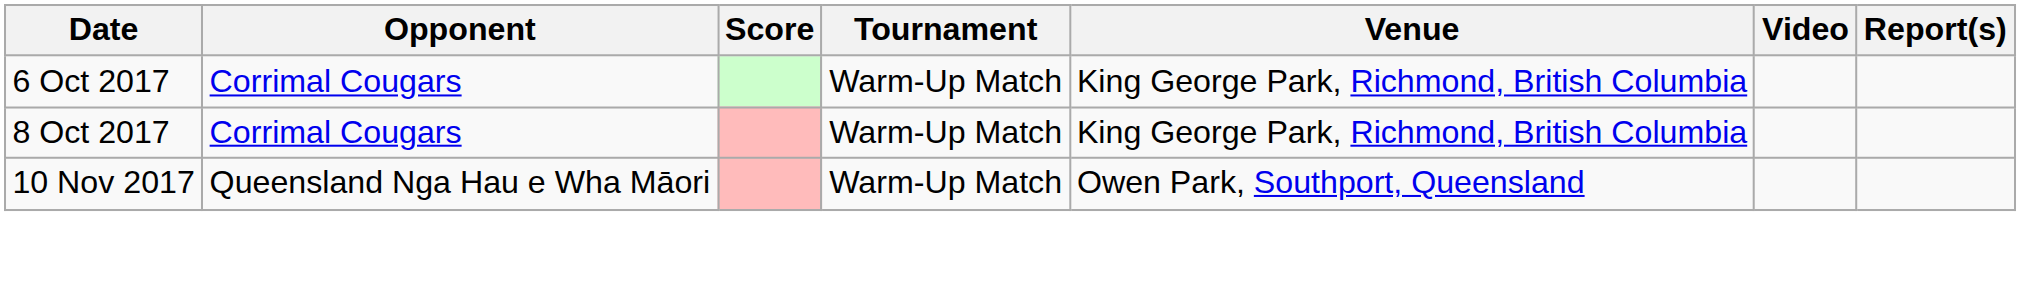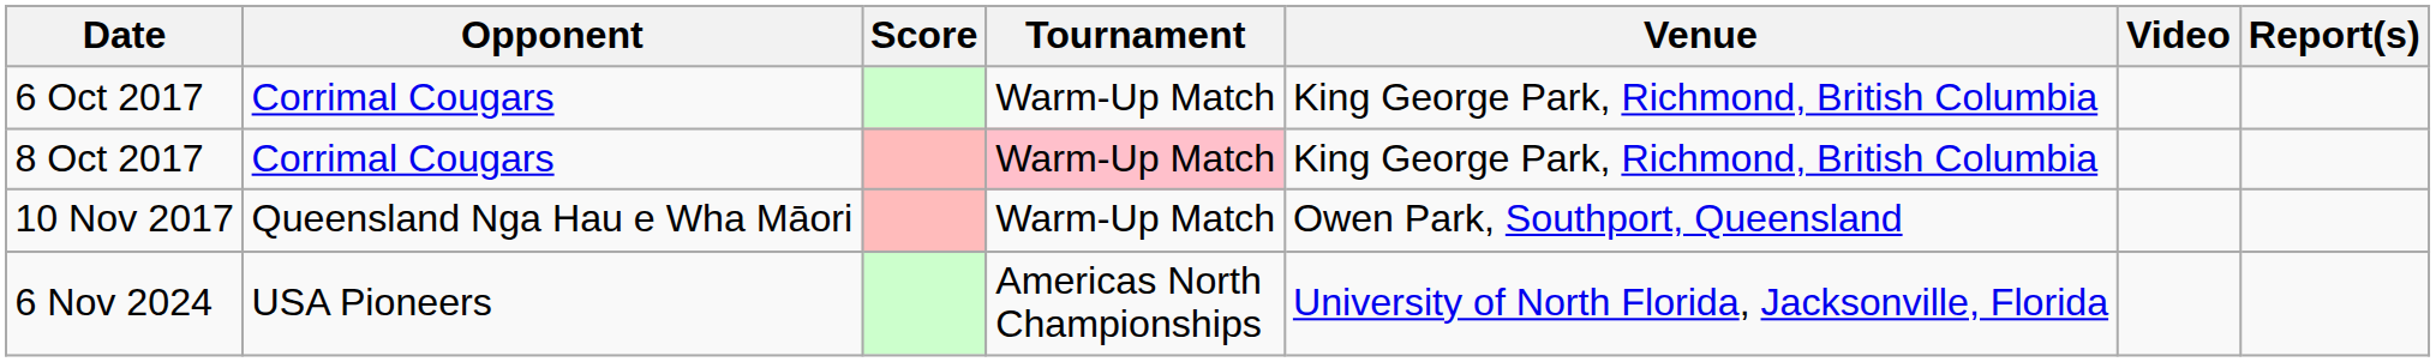 <table class=wikitable>
 <tr>
 <th>Date</th>
 <th>Opponent</th>
 <th>Score</th>
 <th>Tournament</th>
 <th>Venue</th>
 <th>Video</th>
 <th>Report(s)</th>
 </tr>
 <tr>
 <td>6 Oct 2017</td>
 <td> <a href='#'>Corrimal Cougars</a></td>
 <td bgcolor="#CCFFCC"></td>
 <td>Warm-Up Match</td>
 <td> King George Park, <a href='#'>Richmond, British Columbia</a></td>
 <td align=center></td>
 <td align=center></td>
 </tr>
 <tr>
 <td>8 Oct 2017</td>
 <td> <a href='#'>Corrimal Cougars</a></td>
 <td bgcolor="#FFBBBB"></td>
-<td>Warm-Up Match</td>
+<td style="background: pink;">Warm-Up Match</td>
 <td> King George Park, <a href='#'>Richmond, British Columbia</a></td>
 <td align=center></td>
 <td align=center></td>
 </tr>
 <tr>
 <td>10 Nov 2017</td>
 <td> Queensland Nga Hau e Wha Māori</td>
 <td bgcolor="#FFBBBB"></td>
 <td>Warm-Up Match</td>
 <td> Owen Park, <a href='#'>Southport, Queensland</a></td>
 <td align=center></td>
 <td align=center></td>
 </tr>
+<tr>
+<td>6 Nov 2024</td>
+<td> USA Pioneers</td>
+<td bgcolor="#CCFFCC"></td>
+<td>Americas North <br> Championships</td>
+<td> <a href='#'>University of North Florida</a>, <a href='#'>Jacksonville, Florida</a></td>
+<td align=center></td>
+<td align=center></td>
+</tr>
 </table>
